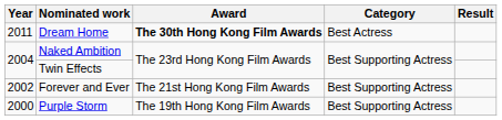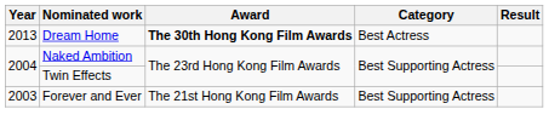 <table class="wikitable">
 <tr>
 <th>Year</th>
 <th>Nominated work</th>
 <th>Award</th>
 <th>Category</th>
 <th>Result</th>
 </tr>
 <tr>
-<td>2011</td>
+<td>2013</td>
 <td><a href='#'>Dream Home</a></td>
 <td><strong>The 30th Hong Kong Film Awards</strong></td>
 <td>Best Actress</td>
 <td></td>
 </tr>
 <tr>
 <td rowspan="2">2004</td>
 <td><a href='#'>Naked Ambition</a></td>
 <td rowspan="2">The 23rd Hong Kong Film Awards</td>
 <td rowspan="2">Best Supporting Actress</td>
 <td></td>
 </tr>
 <tr>
 <td>Twin Effects</td>
 <td></td>
 </tr>
 <tr>
-<td>2002</td>
+<td>2003</td>
 <td>Forever and Ever</td>
 <td>The 21st Hong Kong Film Awards</td>
 <td>Best Supporting Actress</td>
 <td></td>
 </tr>
-<tr>
-<td>2000</td>
-<td><a href='#'>Purple Storm</a></td>
-<td>The 19th Hong Kong Film Awards</td>
-<td>Best Supporting Actress</td>
-<td></td>
-</tr>
 </table>
